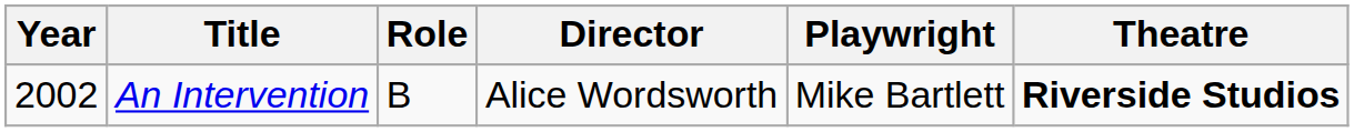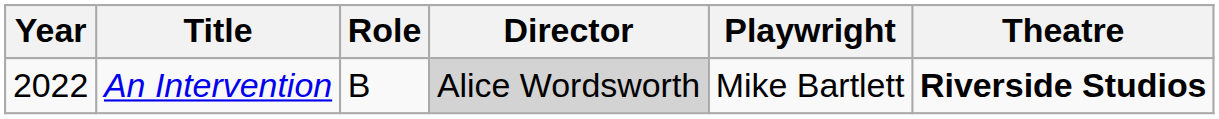 <table class="wikitable">
 <tr>
 <th>Year</th>
 <th>Title</th>
 <th>Role</th>
 <th>Director</th>
 <th>Playwright</th>
 <th>Theatre</th>
 </tr>
 <tr>
-<td>2002</td>
+<td>2022</td>
 <td><em><a href='#'>An Intervention</a></em></td>
 <td>B</td>
-<td>Alice Wordsworth</td>
+<td style="background: lightgrey;">Alice Wordsworth</td>
 <td>Mike Bartlett</td>
 <td><strong>Riverside Studios</strong></td>
 </tr>
 </table>
